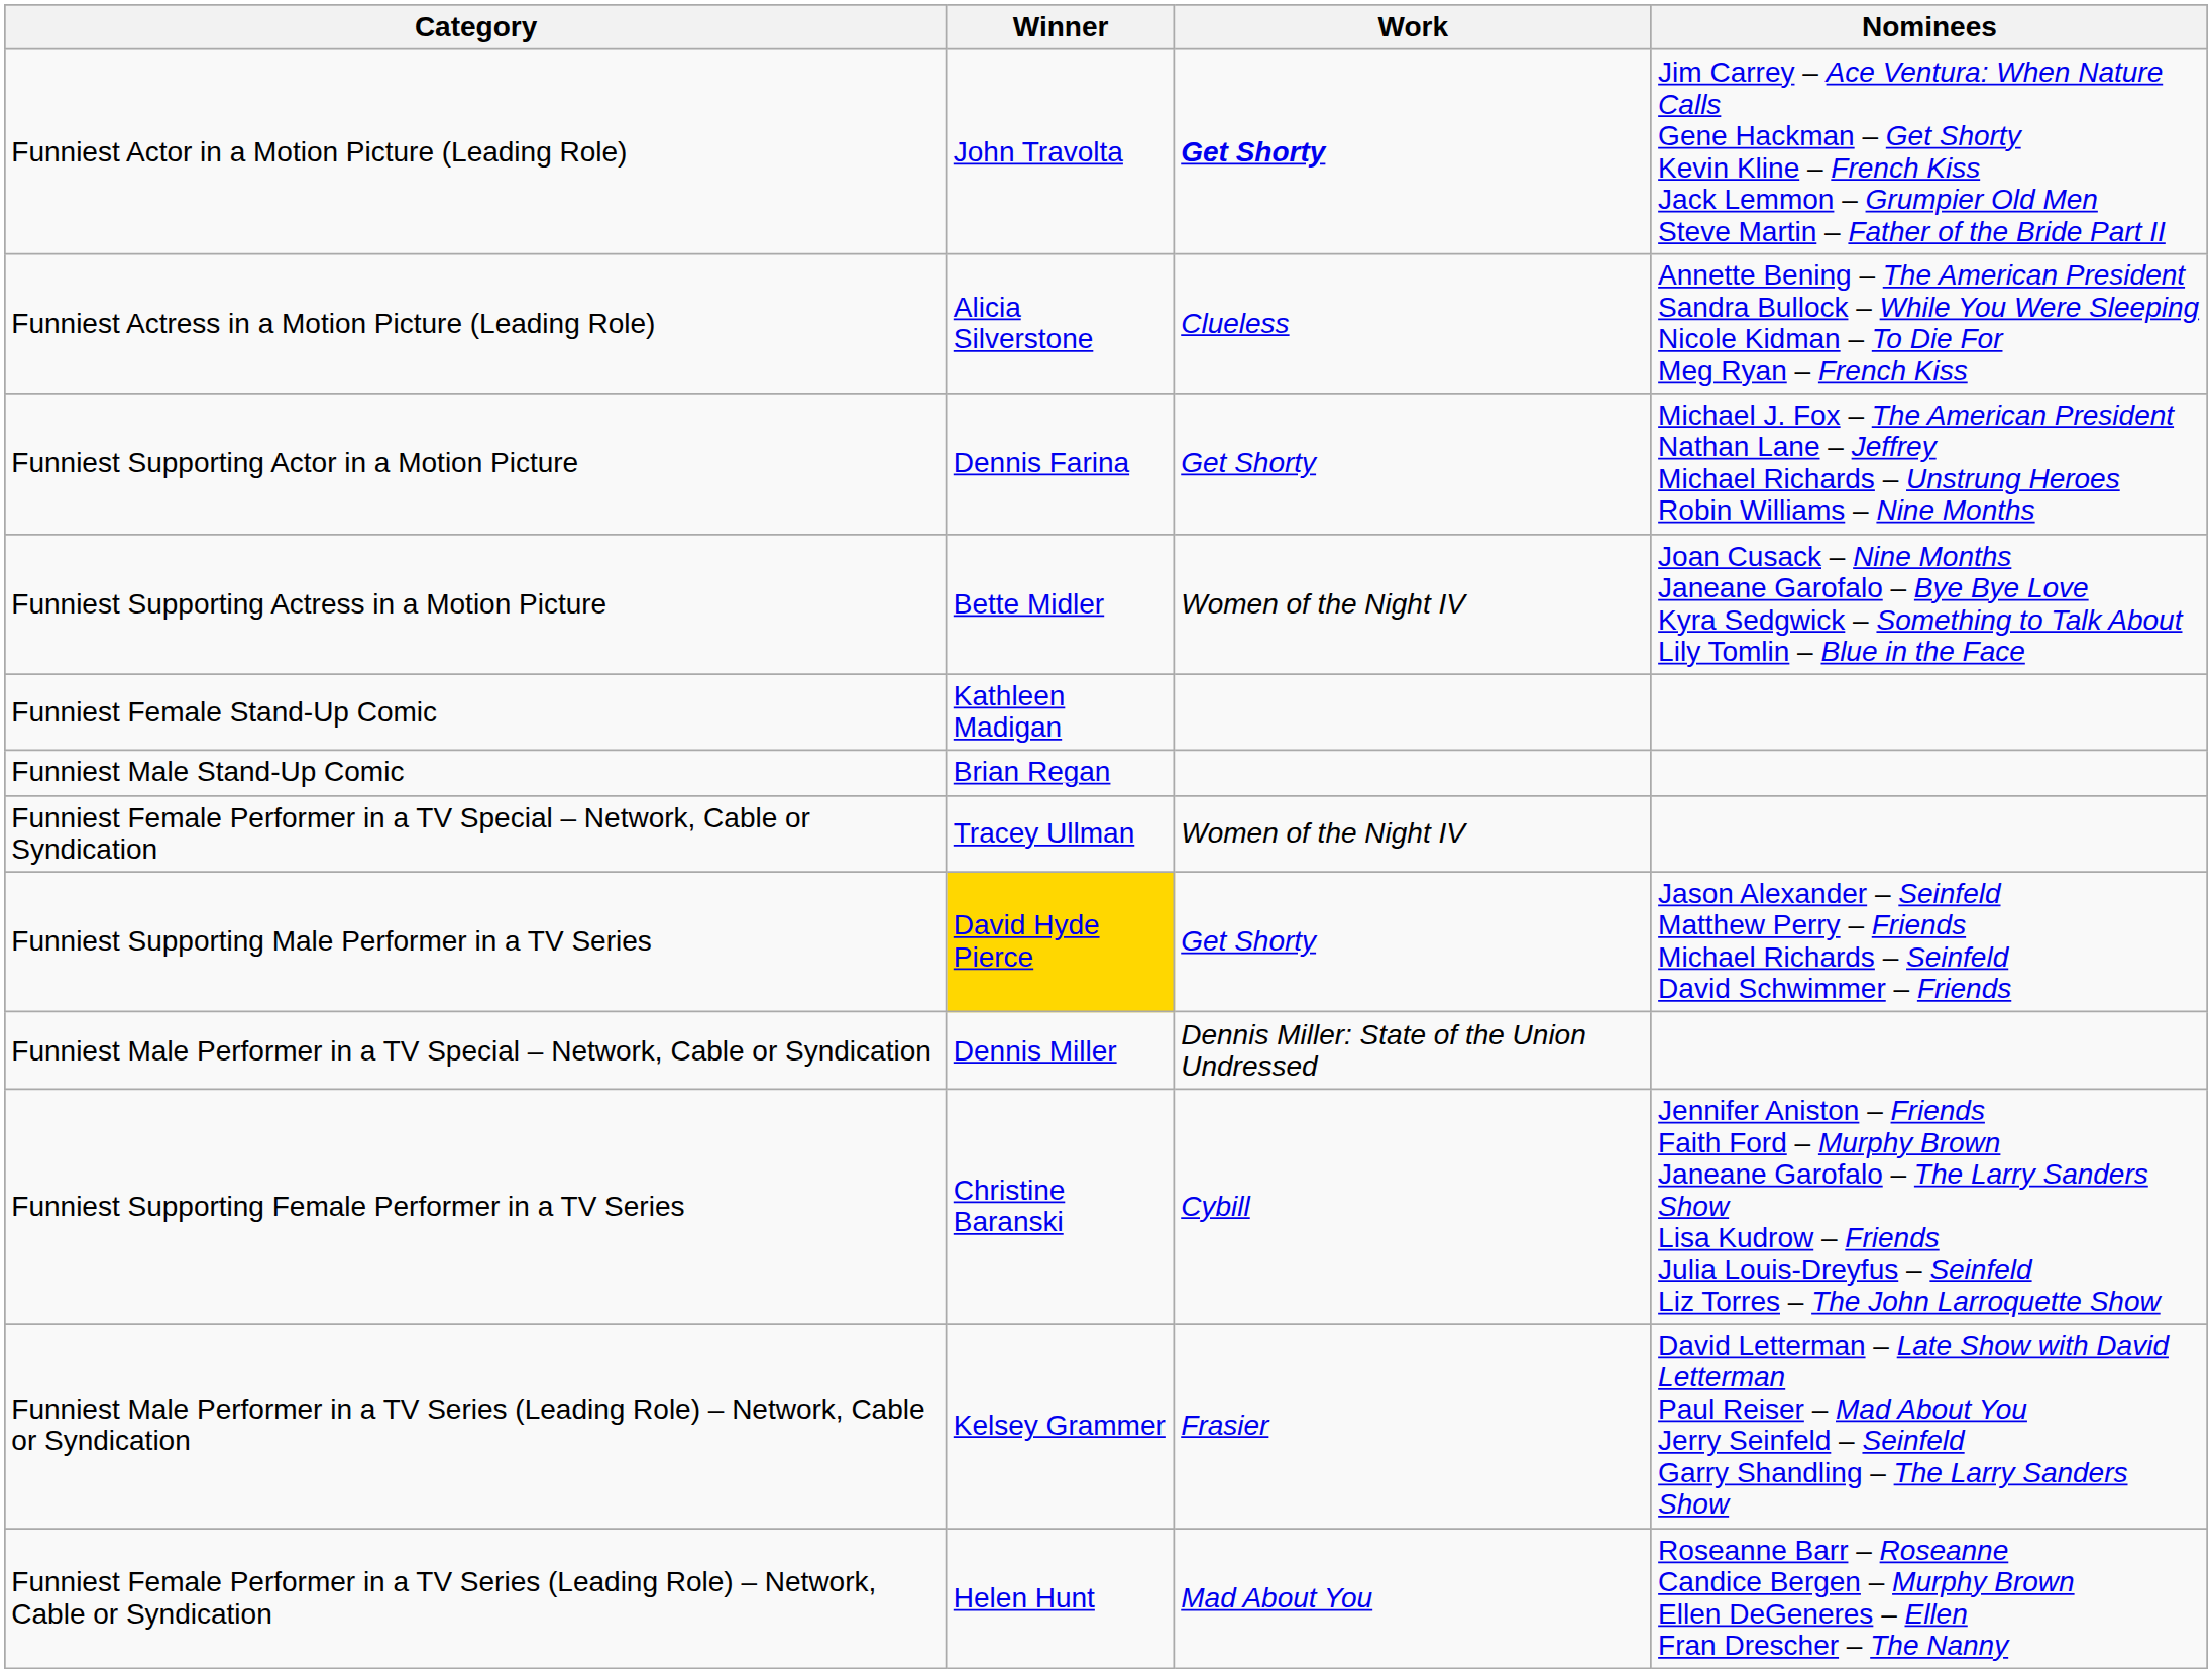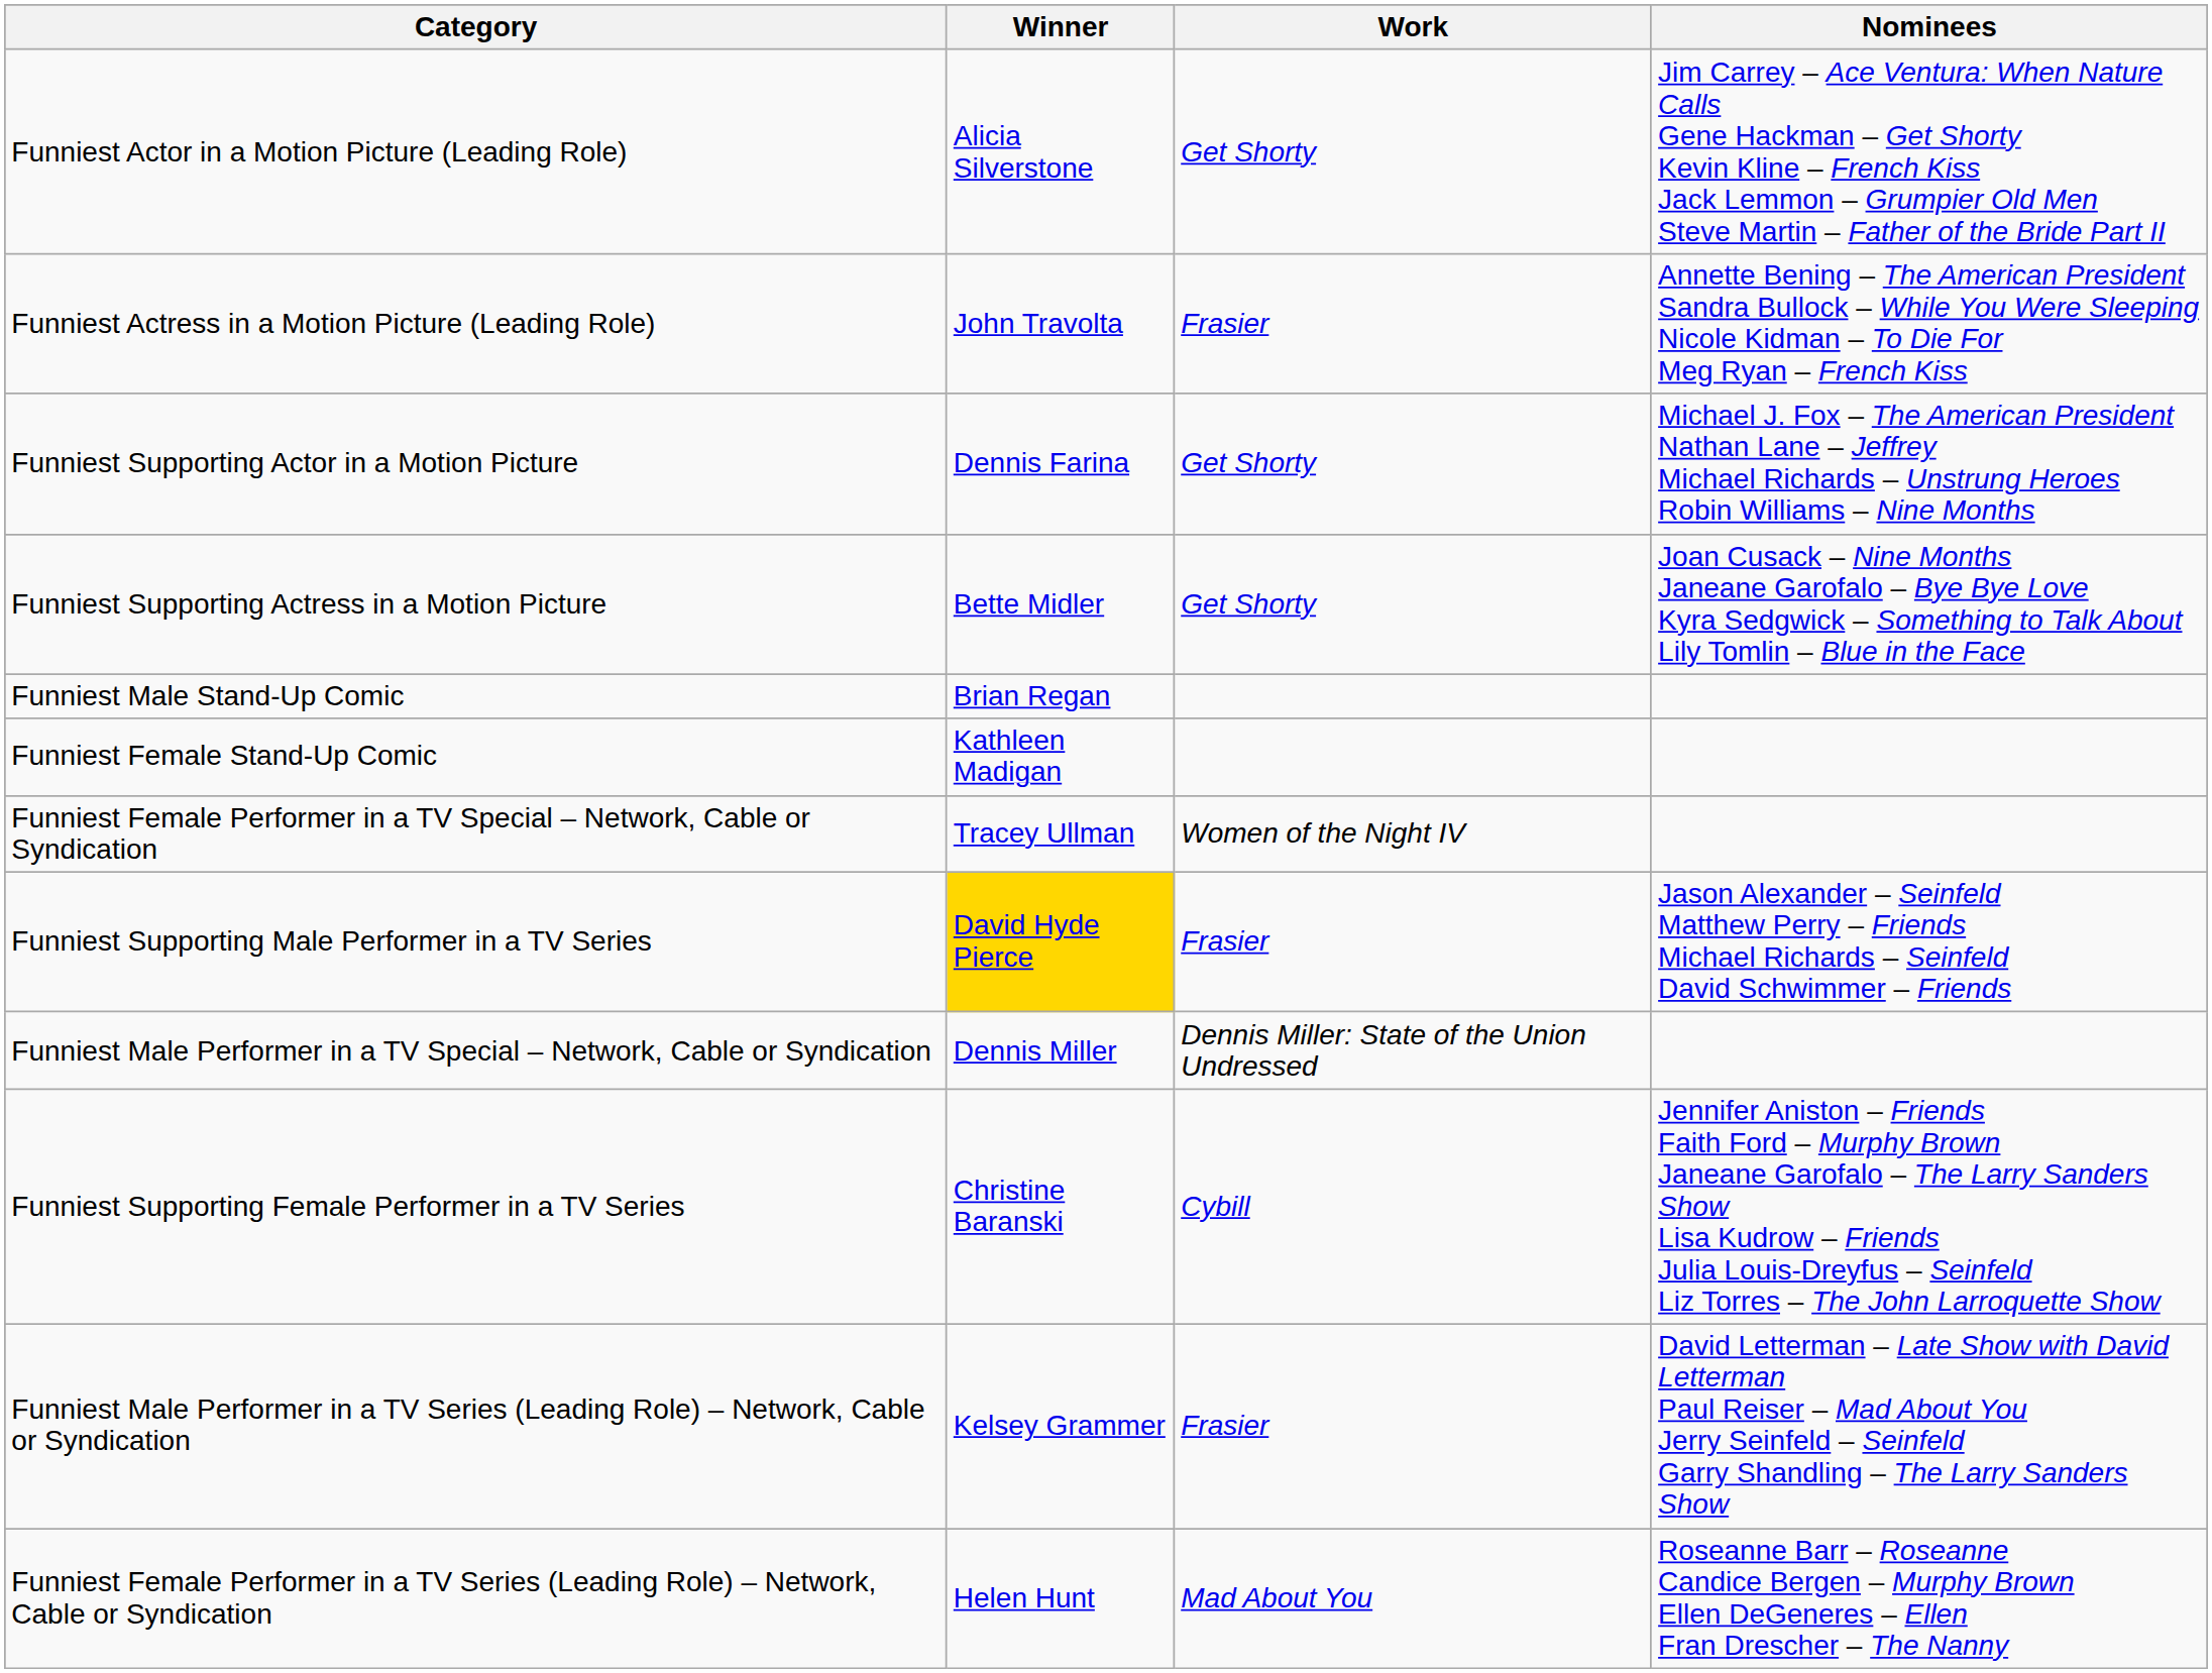 <table class="wikitable sortable">
 <tr>
 <th>Category</th>
 <th>Winner</th>
 <th>Work</th>
 <th class="unsortable">Nominees</th>
 </tr>
 <tr>
 <td>Funniest Actor in a Motion Picture (Leading Role)</td>
-<td><a href='#'>John Travolta</a></td>
-<td><strong><em><a href='#'>Get Shorty</a></em></strong></td>
+<td><a href='#'>Alicia Silverstone</a></td>
+<td><em><a href='#'>Get Shorty</a></em></td>
 <td><a href='#'>Jim Carrey</a> – <em><a href='#'>Ace Ventura: When Nature Calls</a></em><br> <a href='#'>Gene Hackman</a> – <em><a href='#'>Get Shorty</a></em><br> <a href='#'>Kevin Kline</a> – <em><a href='#'>French Kiss</a></em><br> <a href='#'>Jack Lemmon</a> – <em><a href='#'>Grumpier Old Men</a></em><br> <a href='#'>Steve Martin</a> – <em><a href='#'>Father of the Bride Part II</a></em></td>
 </tr>
 <tr>
 <td>Funniest Actress in a Motion Picture (Leading Role)</td>
-<td><a href='#'>Alicia Silverstone</a></td>
-<td><em><a href='#'>Clueless</a></em></td>
+<td><a href='#'>John Travolta</a></td>
+<td><em><a href='#'>Frasier</a></em></td>
 <td><a href='#'>Annette Bening</a> – <em><a href='#'>The American President</a></em><br> <a href='#'>Sandra Bullock</a> – <em><a href='#'>While You Were Sleeping</a></em><br> <a href='#'>Nicole Kidman</a> – <em><a href='#'>To Die For</a></em><br> <a href='#'>Meg Ryan</a> – <em><a href='#'>French Kiss</a></em></td>
 </tr>
 <tr>
 <td>Funniest Supporting Actor in a Motion Picture</td>
 <td><a href='#'>Dennis Farina</a></td>
 <td><em><a href='#'>Get Shorty</a></em></td>
 <td><a href='#'>Michael J. Fox</a> – <em><a href='#'>The American President</a></em><br> <a href='#'>Nathan Lane</a> – <em><a href='#'>Jeffrey</a></em><br> <a href='#'>Michael Richards</a> – <em><a href='#'>Unstrung Heroes</a></em><br> <a href='#'>Robin Williams</a> – <em><a href='#'>Nine Months</a></em></td>
 </tr>
 <tr>
 <td>Funniest Supporting Actress in a Motion Picture</td>
 <td><a href='#'>Bette Midler</a></td>
-<td><em>Women of the Night IV</em></td>
+<td><em><a href='#'>Get Shorty</a></em></td>
 <td><a href='#'>Joan Cusack</a> – <em><a href='#'>Nine Months</a></em><br> <a href='#'>Janeane Garofalo</a> – <em><a href='#'>Bye Bye Love</a></em><br> <a href='#'>Kyra Sedgwick</a> – <em><a href='#'>Something to Talk About</a></em><br> <a href='#'>Lily Tomlin</a> – <em><a href='#'>Blue in the Face</a></em></td>
+</tr>
+<tr>
+<td>Funniest Male Stand-Up Comic</td>
+<td><a href='#'>Brian Regan</a></td>
+<td></td>
+<td></td>
 </tr>
 <tr>
 <td>Funniest Female Stand-Up Comic</td>
 <td><a href='#'>Kathleen Madigan</a></td>
-<td></td>
-<td></td>
-</tr>
-<tr>
-<td>Funniest Male Stand-Up Comic</td>
-<td><a href='#'>Brian Regan</a></td>
 <td></td>
 <td></td>
 </tr>
 <tr>
 <td>Funniest Female Performer in a TV Special – Network, Cable or Syndication</td>
 <td><a href='#'>Tracey Ullman</a></td>
 <td><em>Women of the Night IV</em></td>
 <td></td>
 </tr>
 <tr>
 <td>Funniest Supporting Male Performer in a TV Series</td>
 <td style="background: gold;"><a href='#'>David Hyde Pierce</a></td>
-<td><em><a href='#'>Get Shorty</a></em></td>
+<td><em><a href='#'>Frasier</a></em></td>
 <td><a href='#'>Jason Alexander</a> – <em><a href='#'>Seinfeld</a></em><br> <a href='#'>Matthew Perry</a> – <em><a href='#'>Friends</a></em><br> <a href='#'>Michael Richards</a> – <em><a href='#'>Seinfeld</a></em><br> <a href='#'>David Schwimmer</a> – <em><a href='#'>Friends</a></em></td>
 </tr>
 <tr>
 <td>Funniest Male Performer in a TV Special – Network, Cable or Syndication</td>
 <td><a href='#'>Dennis Miller</a></td>
 <td><em>Dennis Miller: State of the Union Undressed</em></td>
 <td></td>
 </tr>
 <tr>
 <td>Funniest Supporting Female Performer in a TV Series</td>
 <td><a href='#'>Christine Baranski</a></td>
 <td><em><a href='#'>Cybill</a></em></td>
 <td><a href='#'>Jennifer Aniston</a> – <em><a href='#'>Friends</a></em><br> <a href='#'>Faith Ford</a> – <em><a href='#'>Murphy Brown</a></em><br> <a href='#'>Janeane Garofalo</a> – <em><a href='#'>The Larry Sanders Show</a></em><br> <a href='#'>Lisa Kudrow</a> – <em><a href='#'>Friends</a></em><br> <a href='#'>Julia Louis-Dreyfus</a> – <em><a href='#'>Seinfeld</a></em><br> <a href='#'>Liz Torres</a> – <em><a href='#'>The John Larroquette Show</a></em></td>
 </tr>
 <tr>
 <td>Funniest Male Performer in a TV Series (Leading Role) – Network, Cable or Syndication</td>
 <td><a href='#'>Kelsey Grammer</a></td>
 <td><em><a href='#'>Frasier</a></em></td>
 <td><a href='#'>David Letterman</a> – <em><a href='#'>Late Show with David Letterman</a></em><br> <a href='#'>Paul Reiser</a> – <em><a href='#'>Mad About You</a></em><br> <a href='#'>Jerry Seinfeld</a> – <em><a href='#'>Seinfeld</a></em><br> <a href='#'>Garry Shandling</a> – <em><a href='#'>The Larry Sanders Show</a></em></td>
 </tr>
 <tr>
 <td>Funniest Female Performer in a TV Series (Leading Role) – Network, Cable or Syndication</td>
 <td><a href='#'>Helen Hunt</a></td>
 <td><em><a href='#'>Mad About You</a></em></td>
 <td><a href='#'>Roseanne Barr</a> – <em><a href='#'>Roseanne</a></em><br> <a href='#'>Candice Bergen</a> – <em><a href='#'>Murphy Brown</a></em><br> <a href='#'>Ellen DeGeneres</a> – <em><a href='#'>Ellen</a></em><br> <a href='#'>Fran Drescher</a> – <em><a href='#'>The Nanny</a></em></td>
 </tr>
 </table>
